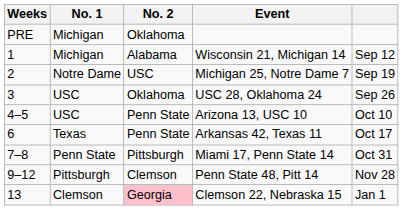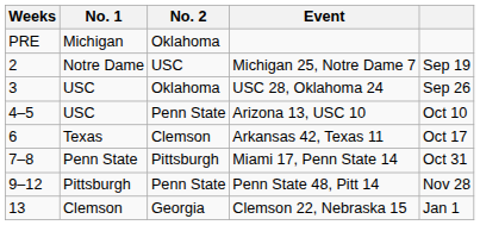 <table class="wikitable">
 <tr>
 <th>Weeks</th>
 <th>No. 1</th>
 <th>No. 2</th>
 <th>Event</th>
 <th></th>
 </tr>
 <tr>
 <td>PRE</td>
 <td>Michigan</td>
 <td>Oklahoma</td>
 <td></td>
 <td></td>
-</tr>
-<tr>
-<td>1</td>
-<td>Michigan</td>
-<td>Alabama</td>
-<td>Wisconsin 21, Michigan 14</td>
-<td>Sep 12</td>
 </tr>
 <tr>
 <td>2</td>
 <td>Notre Dame</td>
 <td>USC</td>
 <td>Michigan 25, Notre Dame 7</td>
 <td>Sep 19</td>
 </tr>
 <tr>
 <td>3</td>
 <td>USC</td>
 <td>Oklahoma</td>
 <td>USC 28, Oklahoma 24</td>
 <td>Sep 26</td>
 </tr>
 <tr>
 <td>4–5</td>
 <td>USC</td>
 <td>Penn State</td>
 <td>Arizona 13, USC 10</td>
 <td>Oct 10</td>
 </tr>
 <tr>
 <td>6</td>
 <td>Texas</td>
-<td>Penn State</td>
+<td>Clemson</td>
 <td>Arkansas 42, Texas 11</td>
 <td>Oct 17</td>
 </tr>
 <tr>
 <td>7–8</td>
 <td>Penn State</td>
 <td>Pittsburgh</td>
 <td>Miami 17, Penn State 14</td>
 <td>Oct 31</td>
 </tr>
 <tr>
 <td>9–12</td>
 <td>Pittsburgh</td>
-<td>Clemson</td>
+<td>Penn State</td>
 <td>Penn State 48, Pitt 14</td>
 <td>Nov 28</td>
 </tr>
 <tr>
 <td>13</td>
 <td>Clemson</td>
-<td style="background: pink;">Georgia</td>
+<td>Georgia</td>
 <td>Clemson 22, Nebraska 15</td>
 <td>Jan 1</td>
 </tr>
 </table>
